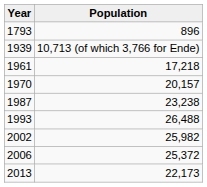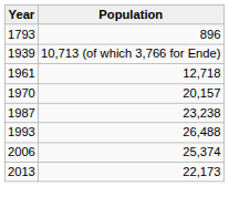 <table class="wikitable">
 <tr>
 <th style="background:#efefef;">Year</th>
 <th style="background:#efefef;">Population</th>
 </tr>
 <tr ---->
 <td>1793</td>
 <td align="right">896</td>
 </tr>
 <tr ---->
 <td>1939</td>
 <td align="right">10,713 (of which 3,766 for Ende)</td>
 </tr>
 <tr ---->
 <td>1961</td>
-<td align="right">17,218</td>
+<td align="right">12,718</td>
 </tr>
 <tr ---->
 <td>1970</td>
 <td align="right">20,157</td>
 </tr>
 <tr ---->
 <td>1987</td>
 <td align="right">23,238</td>
 </tr>
 <tr ---->
 <td>1993</td>
 <td align="right">26,488</td>
 </tr>
 <tr ---->
-<td>2002</td>
-<td align="right">25,982</td>
-</tr>
-<tr ---->
 <td>2006</td>
-<td align="right">25,372</td>
+<td align="right">25,374</td>
 </tr>
 <tr ---->
 <td>2013</td>
 <td align="right">22,173</td>
 </tr>
 </table>
